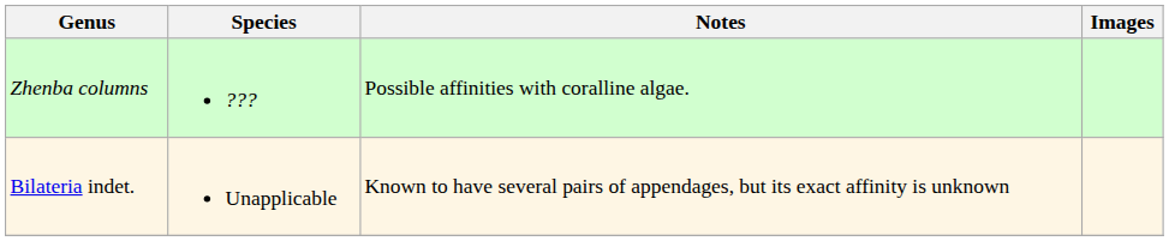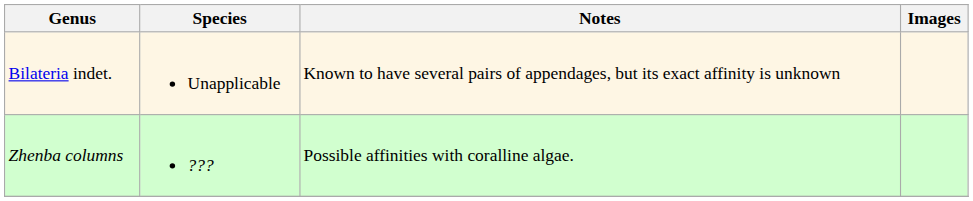 <table class="wikitable" style="width:70%;">
 <tr>
 <th>Genus</th>
 <th>Species</th>
 <th>Notes</th>
 <th>Images</th>
 </tr>
 <tr>
+<td style="background:#FEF6E4;"><a href='#'>Bilateria</a> indet.</td>
+<td style="background:#FEF6E4;"><br><ul><li>Unapplicable</li></ul></td>
+<td style="background:#FEF6E4;">Known to have several pairs of appendages, but its exact affinity is unknown</td>
+<td style="background:#FEF6E4;"></td>
+</tr>
+<tr>
 <td style="background:#D1FFCF;"><em>Zhenba columns</em></td>
 <td style="background:#D1FFCF;"><br><ul><li><em>???</em></li></ul></td>
 <td style="background:#D1FFCF;">Possible affinities with coralline algae.</td>
 <td style="background:#D1FFCF;"></td>
 </tr>
 <tr>
-<td style="background:#FEF6E4;"><a href='#'>Bilateria</a> indet.</td>
-<td style="background:#FEF6E4;"><br><ul><li>Unapplicable</li></ul></td>
-<td style="background:#FEF6E4;">Known to have several pairs of appendages, but its exact affinity is unknown</td>
-<td style="background:#FEF6E4;"></td>
-</tr>
-<tr>
 </tr>
 </table>
